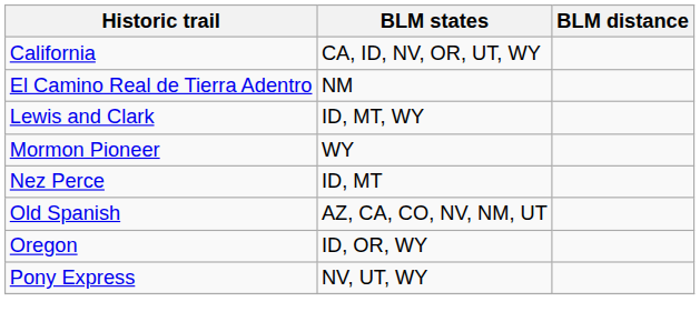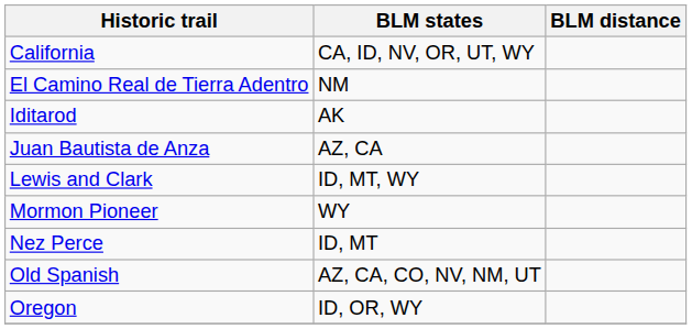 <table class="wikitable sortable">
 <tr>
 <th>Historic trail</th>
 <th>BLM states</th>
 <th>BLM distance</th>
 </tr>
 <tr ->
 <td><a href='#'>California</a></td>
 <td>CA, ID, NV, OR, UT, WY</td>
 <td></td>
 </tr>
 <tr ->
 <td><a href='#'>El Camino Real de Tierra Adentro</a></td>
 <td>NM</td>
+<td></td>
+</tr>
+<tr ->
+<td><a href='#'>Iditarod</a></td>
+<td>AK</td>
+<td></td>
+</tr>
+<tr ->
+<td><a href='#'>Juan Bautista de Anza</a></td>
+<td>AZ, CA</td>
 <td></td>
 </tr>
 <tr ->
 <td><a href='#'>Lewis and Clark</a></td>
 <td>ID, MT, WY</td>
 <td></td>
 </tr>
 <tr ->
 <td><a href='#'>Mormon Pioneer</a></td>
 <td>WY</td>
 <td></td>
 </tr>
 <tr ->
 <td><a href='#'>Nez Perce</a></td>
 <td>ID, MT</td>
 <td></td>
 </tr>
 <tr ->
 <td><a href='#'>Old Spanish</a></td>
 <td>AZ, CA, CO, NV, NM, UT</td>
 <td></td>
 </tr>
 <tr ->
 <td><a href='#'>Oregon</a></td>
 <td>ID, OR, WY</td>
 <td></td>
 </tr>
 <tr ->
-<td><a href='#'>Pony Express</a></td>
-<td>NV, UT, WY</td>
-<td></td>
-</tr>
-<tr ->
 </tr>
 </table>
